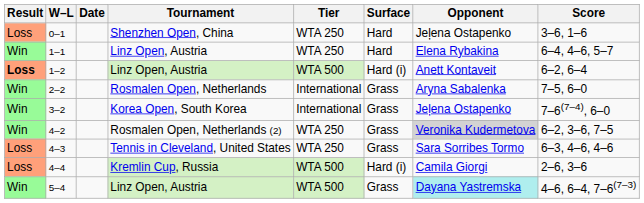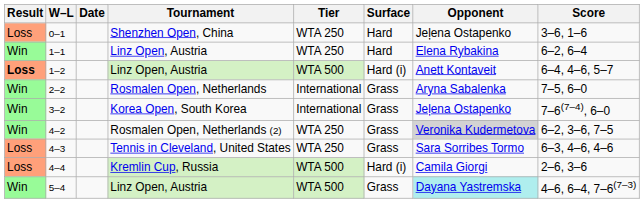 <table class="sortable wikitable">
 <tr>
 <th>Result</th>
 <th class="unsortable">W–L</th>
 <th>Date</th>
 <th>Tournament</th>
 <th>Tier</th>
 <th>Surface</th>
 <th>Opponent</th>
 <th class="unsortable">Score</th>
 </tr>
 <tr>
 <td bgcolor=ffa07a>Loss</td>
 <td><small>0–1</small></td>
 <td><a href='#'></a></td>
 <td><a href='#'>Shenzhen Open</a>, China</td>
 <td>WTA 250</td>
 <td>Hard</td>
 <td> Jeļena Ostapenko</td>
 <td>3–6, 1–6</td>
 </tr>
 <tr>
 <td bgcolor=98fb98>Win</td>
 <td><small>1–1</small></td>
 <td><a href='#'></a></td>
 <td><a href='#'>Linz Open</a>, Austria</td>
 <td>WTA 250</td>
 <td>Hard</td>
 <td> <a href='#'>Elena Rybakina</a></td>
-<td>6–4, 4–6, 5–7</td>
+<td>6–2, 6–4</td>
 </tr>
 <tr>
 <td bgcolor=ffa07a><strong>Loss</strong></td>
 <td><small>1–2</small></td>
 <td><a href='#'></a></td>
 <td bgcolor=d4f1c5>Linz Open, Austria</td>
 <td bgcolor=d4f1c5>WTA 500</td>
 <td>Hard (i)</td>
 <td> <a href='#'>Anett Kontaveit</a></td>
-<td>6–2, 6–4</td>
+<td>6–4, 4–6, 5–7</td>
 </tr>
 <tr>
 <td bgcolor=98fb98>Win</td>
 <td><small>2–2</small></td>
 <td><a href='#'></a></td>
 <td><a href='#'>Rosmalen Open</a>, Netherlands</td>
 <td>International</td>
 <td>Grass</td>
 <td> <a href='#'>Aryna Sabalenka</a></td>
 <td>7–5, 6–0</td>
 </tr>
 <tr>
 <td bgcolor=98fb98>Win</td>
 <td><small>3–2</small></td>
 <td><a href='#'></a></td>
 <td><a href='#'>Korea Open</a>, South Korea</td>
 <td>International</td>
 <td>Grass</td>
 <td> <a href='#'>Jeļena Ostapenko</a></td>
 <td>7–6<sup>(7–4)</sup>, 6–0</td>
 </tr>
 <tr>
 <td bgcolor=98fb98>Win</td>
 <td><small>4–2</small></td>
 <td><a href='#'></a></td>
 <td>Rosmalen Open, Netherlands <small>(2)</small></td>
 <td>WTA 250</td>
 <td>Grass</td>
 <td style="background: lightgrey;"> <a href='#'>Veronika Kudermetova</a></td>
 <td>6–2, 3–6, 7–5</td>
 </tr>
 <tr>
 <td bgcolor=ffa07a>Loss</td>
 <td><small>4–3</small></td>
 <td><a href='#'></a></td>
 <td><a href='#'>Tennis in Cleveland</a>, United States</td>
 <td>WTA 250</td>
 <td>Grass</td>
 <td> <a href='#'>Sara Sorribes Tormo</a></td>
 <td>6–3, 4–6, 4–6</td>
 </tr>
 <tr>
 <td bgcolor=ffa07a>Loss</td>
 <td><small>4–4</small></td>
 <td><a href='#'></a></td>
 <td bgcolor=d4f1c5><a href='#'>Kremlin Cup</a>, Russia</td>
 <td bgcolor=d4f1c5>WTA 500</td>
 <td>Hard (i)</td>
 <td> <a href='#'>Camila Giorgi</a></td>
 <td>2–6, 3–6</td>
 </tr>
 <tr>
 <td bgcolor=98fb98>Win</td>
 <td><small>5–4</small></td>
 <td><a href='#'></a></td>
 <td bgcolor=d4f1c5>Linz Open, Austria</td>
 <td bgcolor=d4f1c5>WTA 500</td>
 <td>Grass</td>
 <td style="background: paleturquoise;"> <a href='#'>Dayana Yastremska</a></td>
 <td>4–6, 6–4, 7–6<sup>(7–3)</sup></td>
 </tr>
 </table>
